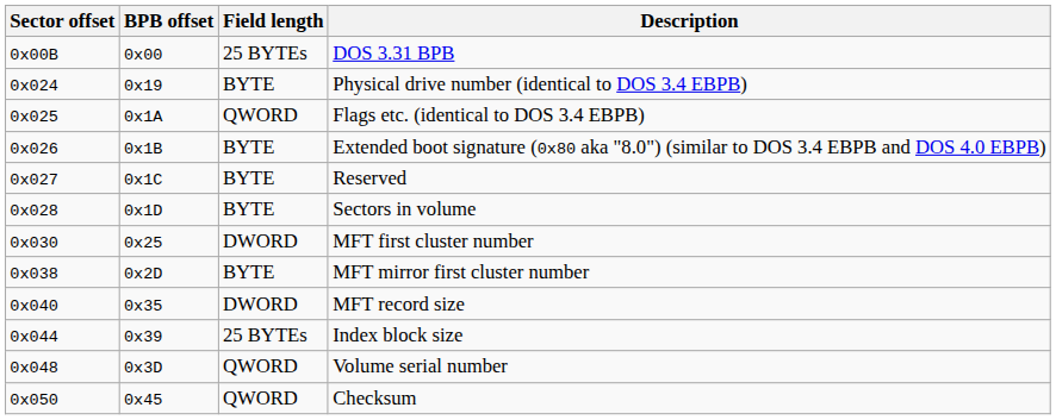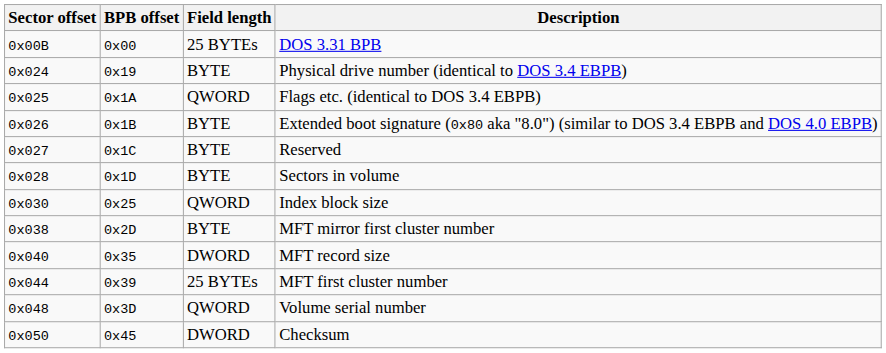 <table class="wikitable">
 <tr>
 <th>Sector offset</th>
 <th>BPB offset</th>
 <th>Field length</th>
 <th>Description</th>
 </tr>
 <tr>
 <td><code>0x00B</code></td>
 <td><code>0x00</code></td>
 <td>25 BYTEs</td>
 <td><a href='#'>DOS 3.31 BPB</a></td>
 </tr>
 <tr>
 <td><code>0x024</code></td>
 <td><code>0x19</code></td>
 <td>BYTE</td>
 <td>Physical drive number (identical to <a href='#'>DOS 3.4 EBPB</a>)</td>
 </tr>
 <tr>
 <td><code>0x025</code></td>
 <td><code>0x1A</code></td>
 <td>QWORD</td>
 <td>Flags etc. (identical to DOS 3.4 EBPB)</td>
 </tr>
 <tr>
 <td><code>0x026</code></td>
 <td><code>0x1B</code></td>
 <td>BYTE</td>
 <td>Extended boot signature (<code>0x80</code> aka "8.0") (similar to DOS 3.4 EBPB and <a href='#'>DOS 4.0 EBPB</a>)</td>
 </tr>
 <tr>
 <td><code>0x027</code></td>
 <td><code>0x1C</code></td>
 <td>BYTE</td>
 <td>Reserved</td>
 </tr>
 <tr>
 <td><code>0x028</code></td>
 <td><code>0x1D</code></td>
 <td>BYTE</td>
 <td>Sectors in volume</td>
 </tr>
 <tr>
 <td><code>0x030</code></td>
 <td><code>0x25</code></td>
-<td>DWORD</td>
-<td>MFT first cluster number</td>
+<td>QWORD</td>
+<td>Index block size</td>
 </tr>
 <tr>
 <td><code>0x038</code></td>
 <td><code>0x2D</code></td>
 <td>BYTE</td>
 <td>MFT mirror first cluster number</td>
 </tr>
 <tr>
 <td><code>0x040</code></td>
 <td><code>0x35</code></td>
 <td>DWORD</td>
 <td>MFT record size</td>
 </tr>
 <tr>
 <td><code>0x044</code></td>
 <td><code>0x39</code></td>
 <td>25 BYTEs</td>
-<td>Index block size</td>
+<td>MFT first cluster number</td>
 </tr>
 <tr>
 <td><code>0x048</code></td>
 <td><code>0x3D</code></td>
 <td>QWORD</td>
 <td>Volume serial number</td>
 </tr>
 <tr>
 <td><code>0x050</code></td>
 <td><code>0x45</code></td>
-<td>QWORD</td>
+<td>DWORD</td>
 <td>Checksum</td>
 </tr>
 </table>
